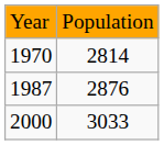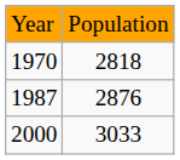 <table class="wikitable">
 <tr bgcolor="orange">
 <td>Year</td>
 <td>Population</td>
 </tr>
 <tr>
 <td>1970</td>
-<td align=center>2814</td>
+<td align=center>2818</td>
 </tr>
 <tr>
 <td>1987</td>
 <td align=center>2876</td>
 </tr>
 <tr>
 <td>2000</td>
 <td align=center>3033</td>
 </tr>
 </table>
